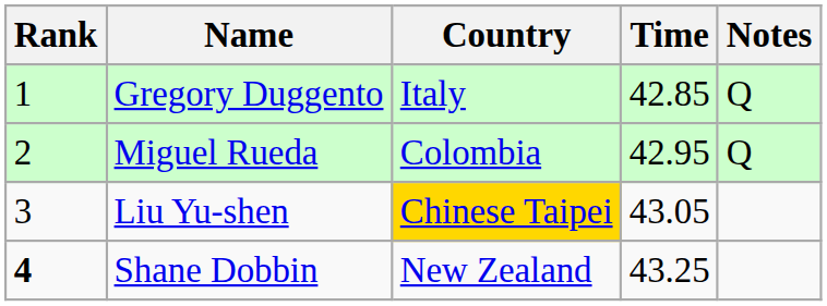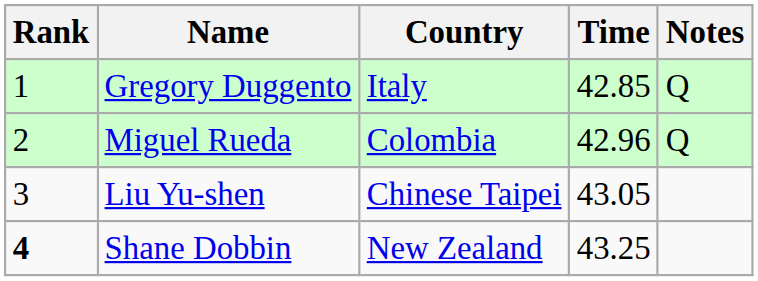 <table class="wikitable" style="font-size:95%" style="text-align:center; width:35em;">
 <tr>
 <th>Rank</th>
 <th>Name</th>
 <th>Country</th>
 <th>Time</th>
 <th>Notes</th>
 </tr>
 <tr bgcolor=ccffcc>
 <td>1</td>
 <td align=left><a href='#'>Gregory Duggento</a></td>
 <td align="left"> <a href='#'>Italy</a></td>
 <td>42.85</td>
 <td>Q</td>
 </tr>
 <tr bgcolor=ccffcc>
 <td>2</td>
 <td align=left><a href='#'>Miguel Rueda</a></td>
 <td align="left"> <a href='#'>Colombia</a></td>
-<td>42.95</td>
+<td>42.96</td>
 <td>Q</td>
 </tr>
 <tr>
 <td>3</td>
 <td align=left><a href='#'>Liu Yu-shen</a></td>
-<td align="left" style="background: gold;"> <a href='#'>Chinese Taipei</a></td>
+<td align="left"> <a href='#'>Chinese Taipei</a></td>
 <td>43.05</td>
 <td></td>
 </tr>
 <tr>
 <td><strong>4</strong></td>
 <td align=left><a href='#'>Shane Dobbin</a></td>
 <td align="left"> <a href='#'>New Zealand</a></td>
 <td>43.25</td>
 <td></td>
 </tr>
 </table>
